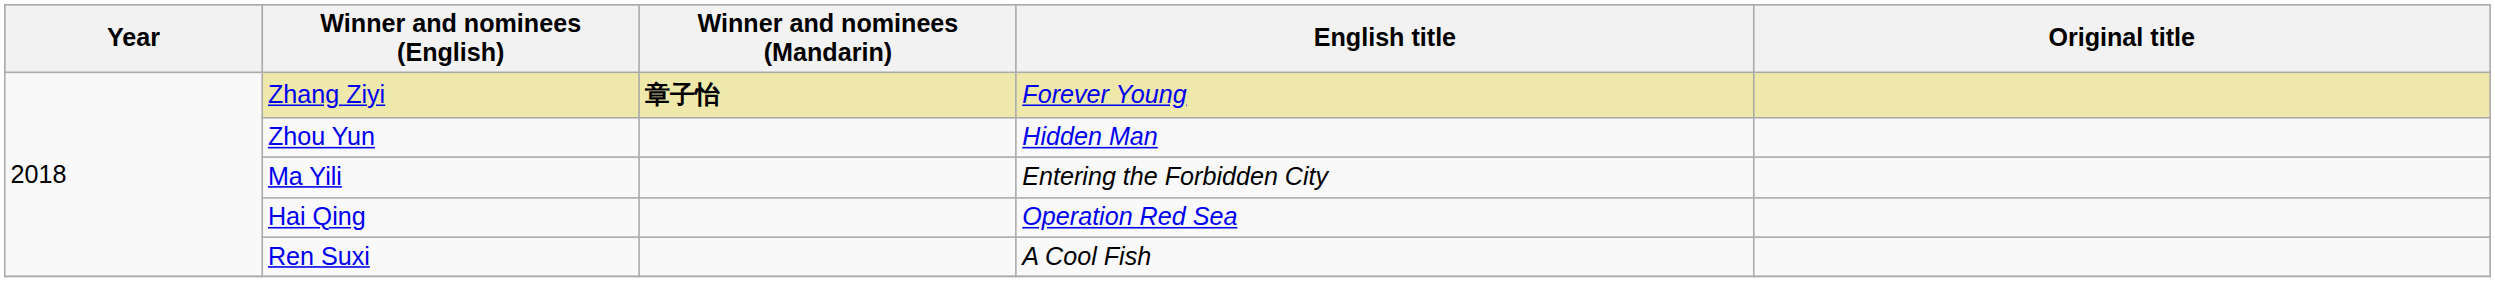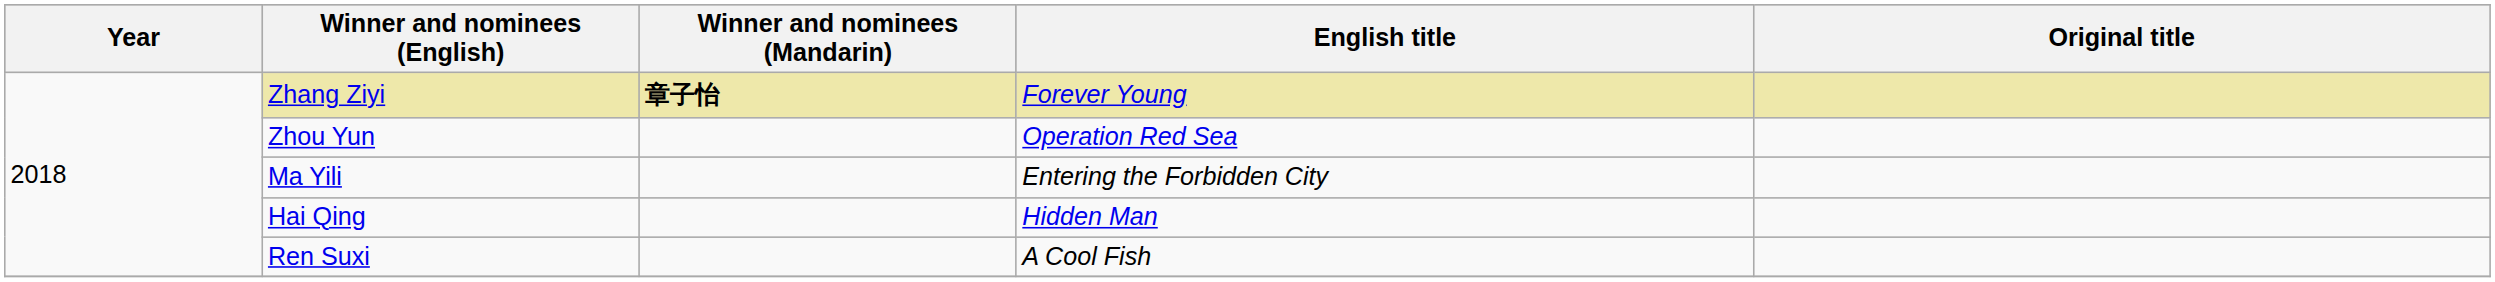 <table class="wikitable" style="width:100%;">
 <tr style="background:#bebebe">
 <th width="100"><strong>Year</strong></th>
 <th width="150"><strong>Winner and nominees<br>(English)</strong></th>
 <th width="150"><strong>Winner and nominees<br>(Mandarin)</strong></th>
 <th width="300"><strong>English title</strong></th>
 <th width="300"><strong>Original title</strong></th>
 </tr>
 <tr>
 <td rowspan="5">2018</td>
 <td style="background:#EEE8AA;"><a href='#'>Zhang Ziyi</a></td>
 <td style="background:#EEE8AA;"><strong>章子怡</strong></td>
 <td style="background:#EEE8AA;"><em><a href='#'>Forever Young</a></em></td>
 <td style="background:#EEE8AA;"></td>
 </tr>
 <tr>
 <td><a href='#'>Zhou Yun</a></td>
 <td></td>
-<td><em><a href='#'>Hidden Man</a></em></td>
+<td><em><a href='#'>Operation Red Sea</a></em></td>
 <td></td>
 </tr>
 <tr>
 <td><a href='#'>Ma Yili</a></td>
 <td></td>
 <td><em>Entering the Forbidden City</em></td>
 <td></td>
 </tr>
 <tr>
 <td><a href='#'>Hai Qing</a></td>
 <td></td>
-<td><em><a href='#'>Operation Red Sea</a></em></td>
+<td><em><a href='#'>Hidden Man</a></em></td>
 <td></td>
 </tr>
 <tr>
 <td><a href='#'>Ren Suxi</a></td>
 <td></td>
 <td><em>A Cool Fish</em></td>
 <td></td>
 </tr>
 <tr>
 </tr>
 </table>
